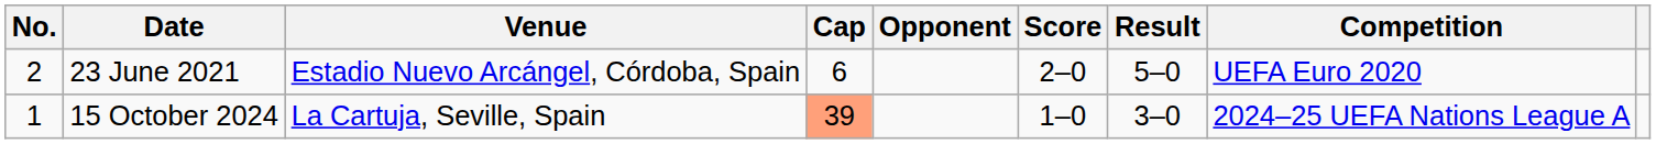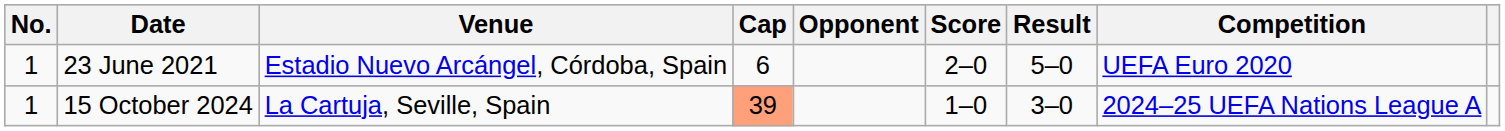 <table class="wikitable">
 <tr>
 <th scope="col">No.</th>
 <th scope="col">Date</th>
 <th scope="col">Venue</th>
 <th scope="col">Cap</th>
 <th scope="col">Opponent</th>
 <th scope="col">Score</th>
 <th scope="col">Result</th>
 <th scope="col">Competition</th>
 <th scope="col"></th>
 </tr>
 <tr>
-<td style="text-align: center;">2</td>
+<td style="text-align: center;">1</td>
 <td>23 June 2021</td>
 <td><a href='#'>Estadio Nuevo Arcángel</a>, Córdoba, Spain</td>
 <td style="text-align: center;">6</td>
 <td></td>
 <td style="text-align: center;">2–0</td>
 <td style="text-align: center;">5–0</td>
 <td><a href='#'>UEFA Euro 2020</a></td>
 <td style="text-align: center;"></td>
 </tr>
 <tr>
 <td style="text-align: center;">1</td>
 <td>15 October 2024</td>
 <td><a href='#'>La Cartuja</a>, Seville, Spain</td>
 <td style="background: lightsalmon; text-align: center;">39</td>
 <td></td>
 <td style="text-align: center;">1–0</td>
 <td style="text-align: center;">3–0</td>
 <td><a href='#'>2024–25 UEFA Nations League A</a></td>
 <td style="text-align: center;"></td>
 </tr>
 </table>
